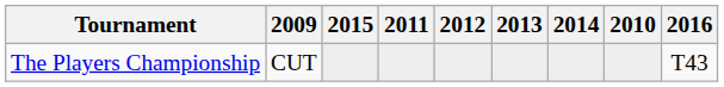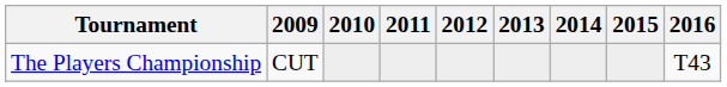 <table class="wikitable" style="font-size:95%;text-align:center;">
 <tr>
 <th>Tournament</th>
 <th>2009</th>
-<th>2015</th>
+<th>2010</th>
 <th>2011</th>
 <th>2012</th>
 <th>2013</th>
 <th>2014</th>
-<th>2010</th>
+<th>2015</th>
 <th>2016</th>
 </tr>
 <tr>
 <td align=left><a href='#'>The Players Championship</a></td>
 <td>CUT</td>
 <td style="background:#eeeeee;"></td>
 <td style="background:#eeeeee;"></td>
 <td style="background:#eeeeee;"></td>
 <td style="background:#eeeeee;"></td>
 <td style="background:#eeeeee;"></td>
 <td style="background:#eeeeee;"></td>
 <td>T43</td>
 </tr>
 </table>
